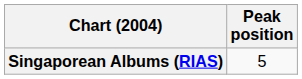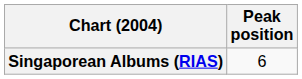 <table class="wikitable plainrowheaders" style="text-align:center">
 <tr>
 <th scope="col">Chart (2004)</th>
 <th scope="col">Peak<br>position</th>
 </tr>
 <tr>
 <th scope="row">Singaporean Albums (<a href='#'>RIAS</a>)</th>
-<td>5</td>
+<td>6</td>
 </tr>
 </table>
